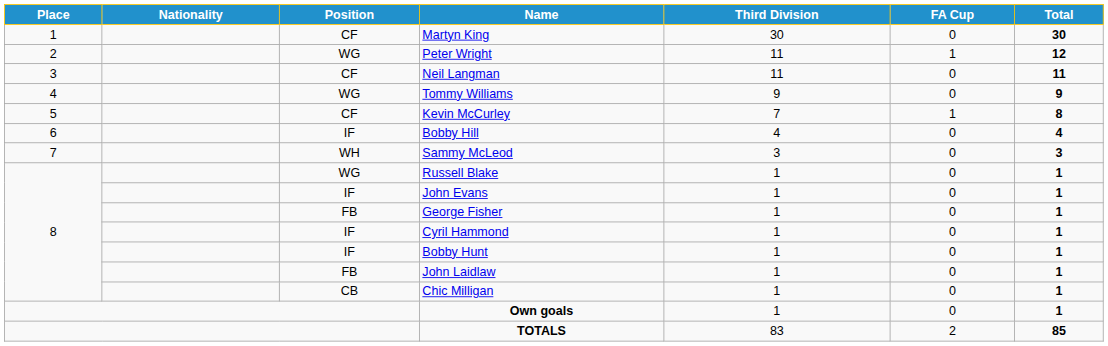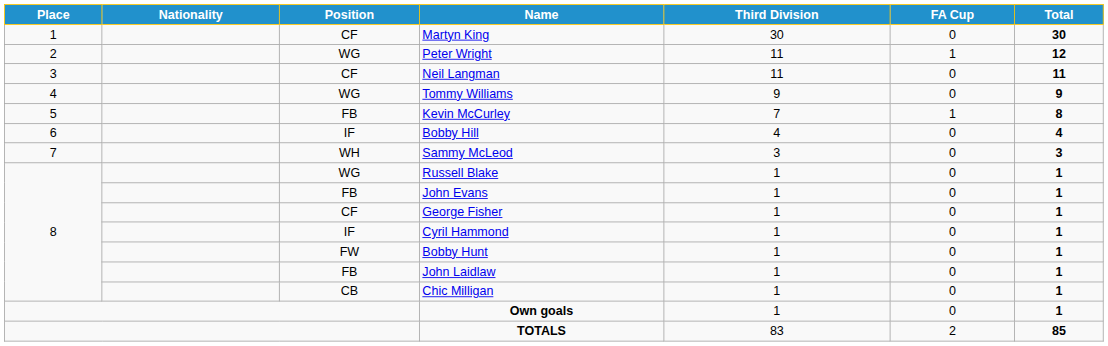 <table class="wikitable" style="text-align:center; font-size:90%; width:100%;">
 <tr>
 <th style="background:#2191CC; color:white; border:1px solid #F7C408; text-align:center;">Place</th>
 <th style="background:#2191CC; color:white; border:1px solid #F7C408; text-align:center;">Nationality</th>
 <th style="background:#2191CC; color:white; border:1px solid #F7C408; text-align:center;">Position</th>
 <th style="background:#2191CC; color:white; border:1px solid #F7C408; text-align:center;">Name</th>
 <th style="background:#2191CC; color:white; border:1px solid #F7C408; text-align:center;">Third Division</th>
 <th style="background:#2191CC; color:white; border:1px solid #F7C408; text-align:center;">FA Cup</th>
 <th style="background:#2191CC; color:white; border:1px solid #F7C408; text-align:center;">Total</th>
 </tr>
 <tr>
 <td>1</td>
 <td></td>
 <td>CF</td>
 <td align="left"><a href='#'>Martyn King</a></td>
 <td>30</td>
 <td>0</td>
 <td><strong>30</strong></td>
 </tr>
 <tr>
 <td>2</td>
 <td></td>
 <td>WG</td>
 <td align="left"><a href='#'>Peter Wright</a></td>
 <td>11</td>
 <td>1</td>
 <td><strong>12</strong></td>
 </tr>
 <tr>
 <td>3</td>
 <td></td>
 <td>CF</td>
 <td align="left"><a href='#'>Neil Langman</a></td>
 <td>11</td>
 <td>0</td>
 <td><strong>11</strong></td>
 </tr>
 <tr>
 <td>4</td>
 <td></td>
 <td>WG</td>
 <td align="left"><a href='#'>Tommy Williams</a></td>
 <td>9</td>
 <td>0</td>
 <td><strong>9</strong></td>
 </tr>
 <tr>
 <td>5</td>
 <td></td>
-<td>CF</td>
+<td>FB</td>
 <td align="left"><a href='#'>Kevin McCurley</a></td>
 <td>7</td>
 <td>1</td>
 <td><strong>8</strong></td>
 </tr>
 <tr>
 <td>6</td>
 <td></td>
 <td>IF</td>
 <td align="left"><a href='#'>Bobby Hill</a></td>
 <td>4</td>
 <td>0</td>
 <td><strong>4</strong></td>
 </tr>
 <tr>
 <td>7</td>
 <td></td>
 <td>WH</td>
 <td align="left"><a href='#'>Sammy McLeod</a></td>
 <td>3</td>
 <td>0</td>
 <td><strong>3</strong></td>
 </tr>
 <tr>
 <td rowspan="7">8</td>
 <td></td>
 <td>WG</td>
 <td align="left"><a href='#'>Russell Blake</a></td>
 <td>1</td>
 <td>0</td>
 <td><strong>1</strong></td>
 </tr>
 <tr>
 <td></td>
-<td>IF</td>
+<td>FB</td>
 <td align="left"><a href='#'>John Evans</a></td>
 <td>1</td>
 <td>0</td>
 <td><strong>1</strong></td>
 </tr>
 <tr>
 <td></td>
-<td>FB</td>
+<td>CF</td>
 <td align="left"><a href='#'>George Fisher</a></td>
 <td>1</td>
 <td>0</td>
 <td><strong>1</strong></td>
 </tr>
 <tr>
 <td></td>
 <td>IF</td>
 <td align="left"><a href='#'>Cyril Hammond</a></td>
 <td>1</td>
 <td>0</td>
 <td><strong>1</strong></td>
 </tr>
 <tr>
 <td></td>
-<td>IF</td>
+<td>FW</td>
 <td align="left"><a href='#'>Bobby Hunt</a></td>
 <td>1</td>
 <td>0</td>
 <td><strong>1</strong></td>
 </tr>
 <tr>
 <td></td>
 <td>FB</td>
 <td align="left"><a href='#'>John Laidlaw</a></td>
 <td>1</td>
 <td>0</td>
 <td><strong>1</strong></td>
 </tr>
 <tr>
 <td></td>
 <td>CB</td>
 <td align="left"><a href='#'>Chic Milligan</a></td>
 <td>1</td>
 <td>0</td>
 <td><strong>1</strong></td>
 </tr>
 <tr>
 <td colspan="3"></td>
 <td><strong>Own goals</strong></td>
 <td>1</td>
 <td>0</td>
 <td><strong>1</strong></td>
 </tr>
 <tr>
 <td colspan="3"></td>
 <td><strong>TOTALS</strong></td>
 <td>83</td>
 <td>2</td>
 <td><strong>85</strong></td>
 </tr>
 </table>
